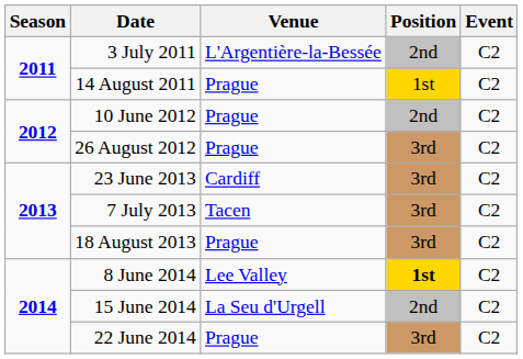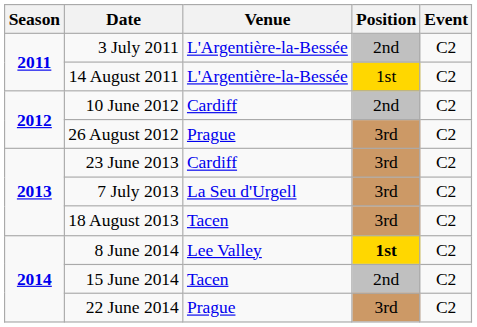 <table class="wikitable" style="text-align:center; font-size:95%;">
 <tr>
 <th>Season</th>
 <th>Date</th>
 <th>Venue</th>
 <th>Position</th>
 <th>Event</th>
 </tr>
 <tr>
 <td rowspan=2><strong><a href='#'>2011</a></strong></td>
 <td align=right>3 July 2011</td>
 <td align=left><a href='#'>L'Argentière-la-Bessée</a></td>
 <td bgcolor=silver>2nd</td>
 <td>C2</td>
 </tr>
 <tr>
 <td align=right>14 August 2011</td>
-<td align=left><a href='#'>Prague</a></td>
+<td align=left><a href='#'>L'Argentière-la-Bessée</a></td>
 <td bgcolor=gold>1st</td>
 <td>C2</td>
 </tr>
 <tr>
 <td rowspan=2><strong><a href='#'>2012</a></strong></td>
 <td align=right>10 June 2012</td>
-<td align=left><a href='#'>Prague</a></td>
+<td align=left><a href='#'>Cardiff</a></td>
 <td bgcolor=silver>2nd</td>
 <td>C2</td>
 </tr>
 <tr>
 <td align=right>26 August 2012</td>
 <td align=left><a href='#'>Prague</a></td>
 <td bgcolor=cc9966>3rd</td>
 <td>C2</td>
 </tr>
 <tr>
 <td rowspan=3><strong><a href='#'>2013</a></strong></td>
 <td align=right>23 June 2013</td>
 <td align=left><a href='#'>Cardiff</a></td>
 <td bgcolor=cc9966>3rd</td>
 <td>C2</td>
 </tr>
 <tr>
 <td align=right>7 July 2013</td>
-<td align=left><a href='#'>Tacen</a></td>
+<td align=left><a href='#'>La Seu d'Urgell</a></td>
 <td bgcolor=cc9966>3rd</td>
 <td>C2</td>
 </tr>
 <tr>
 <td align=right>18 August 2013</td>
-<td align=left><a href='#'>Prague</a></td>
+<td align=left><a href='#'>Tacen</a></td>
 <td bgcolor=cc9966>3rd</td>
 <td>C2</td>
 </tr>
 <tr>
 <td rowspan=3><strong><a href='#'>2014</a></strong></td>
 <td align=right>8 June 2014</td>
 <td align=left><a href='#'>Lee Valley</a></td>
 <td bgcolor=gold><strong>1st</strong></td>
 <td>C2</td>
 </tr>
 <tr>
 <td align=right>15 June 2014</td>
-<td align=left><a href='#'>La Seu d'Urgell</a></td>
+<td align=left><a href='#'>Tacen</a></td>
 <td bgcolor=silver>2nd</td>
 <td>C2</td>
 </tr>
 <tr>
 <td align=right>22 June 2014</td>
 <td align=left><a href='#'>Prague</a></td>
 <td bgcolor=cc9966>3rd</td>
 <td>C2</td>
 </tr>
 </table>
